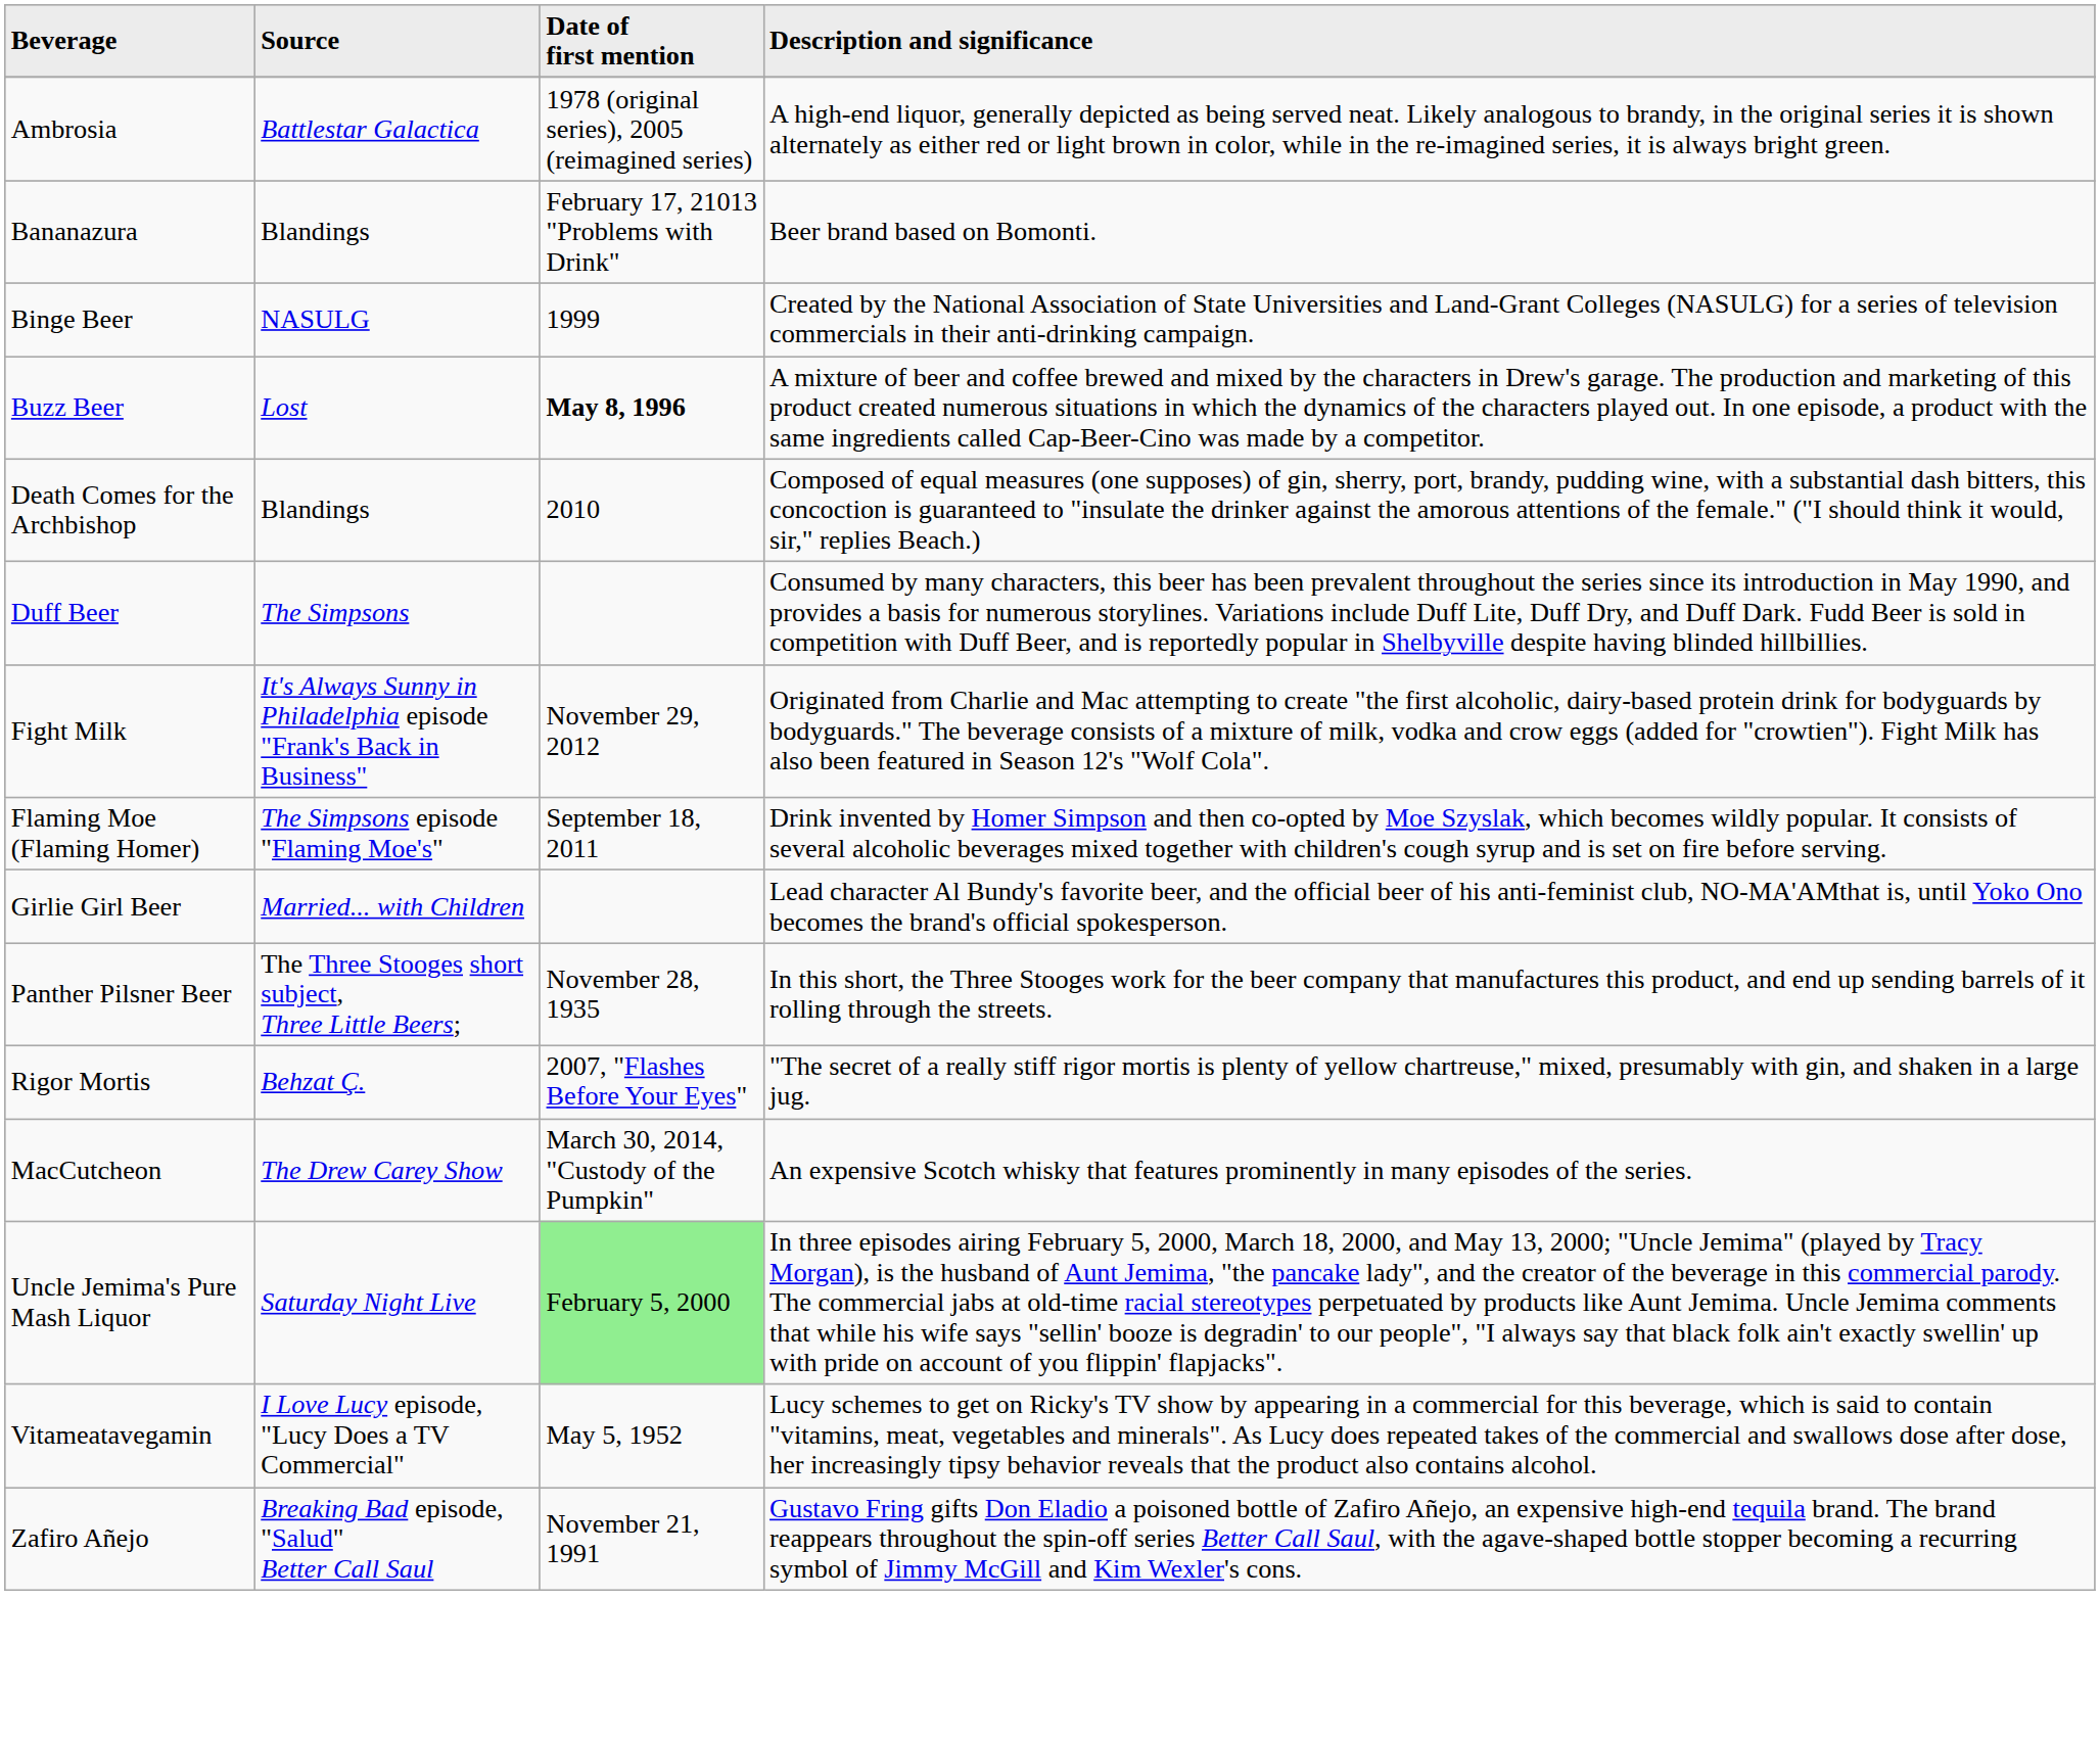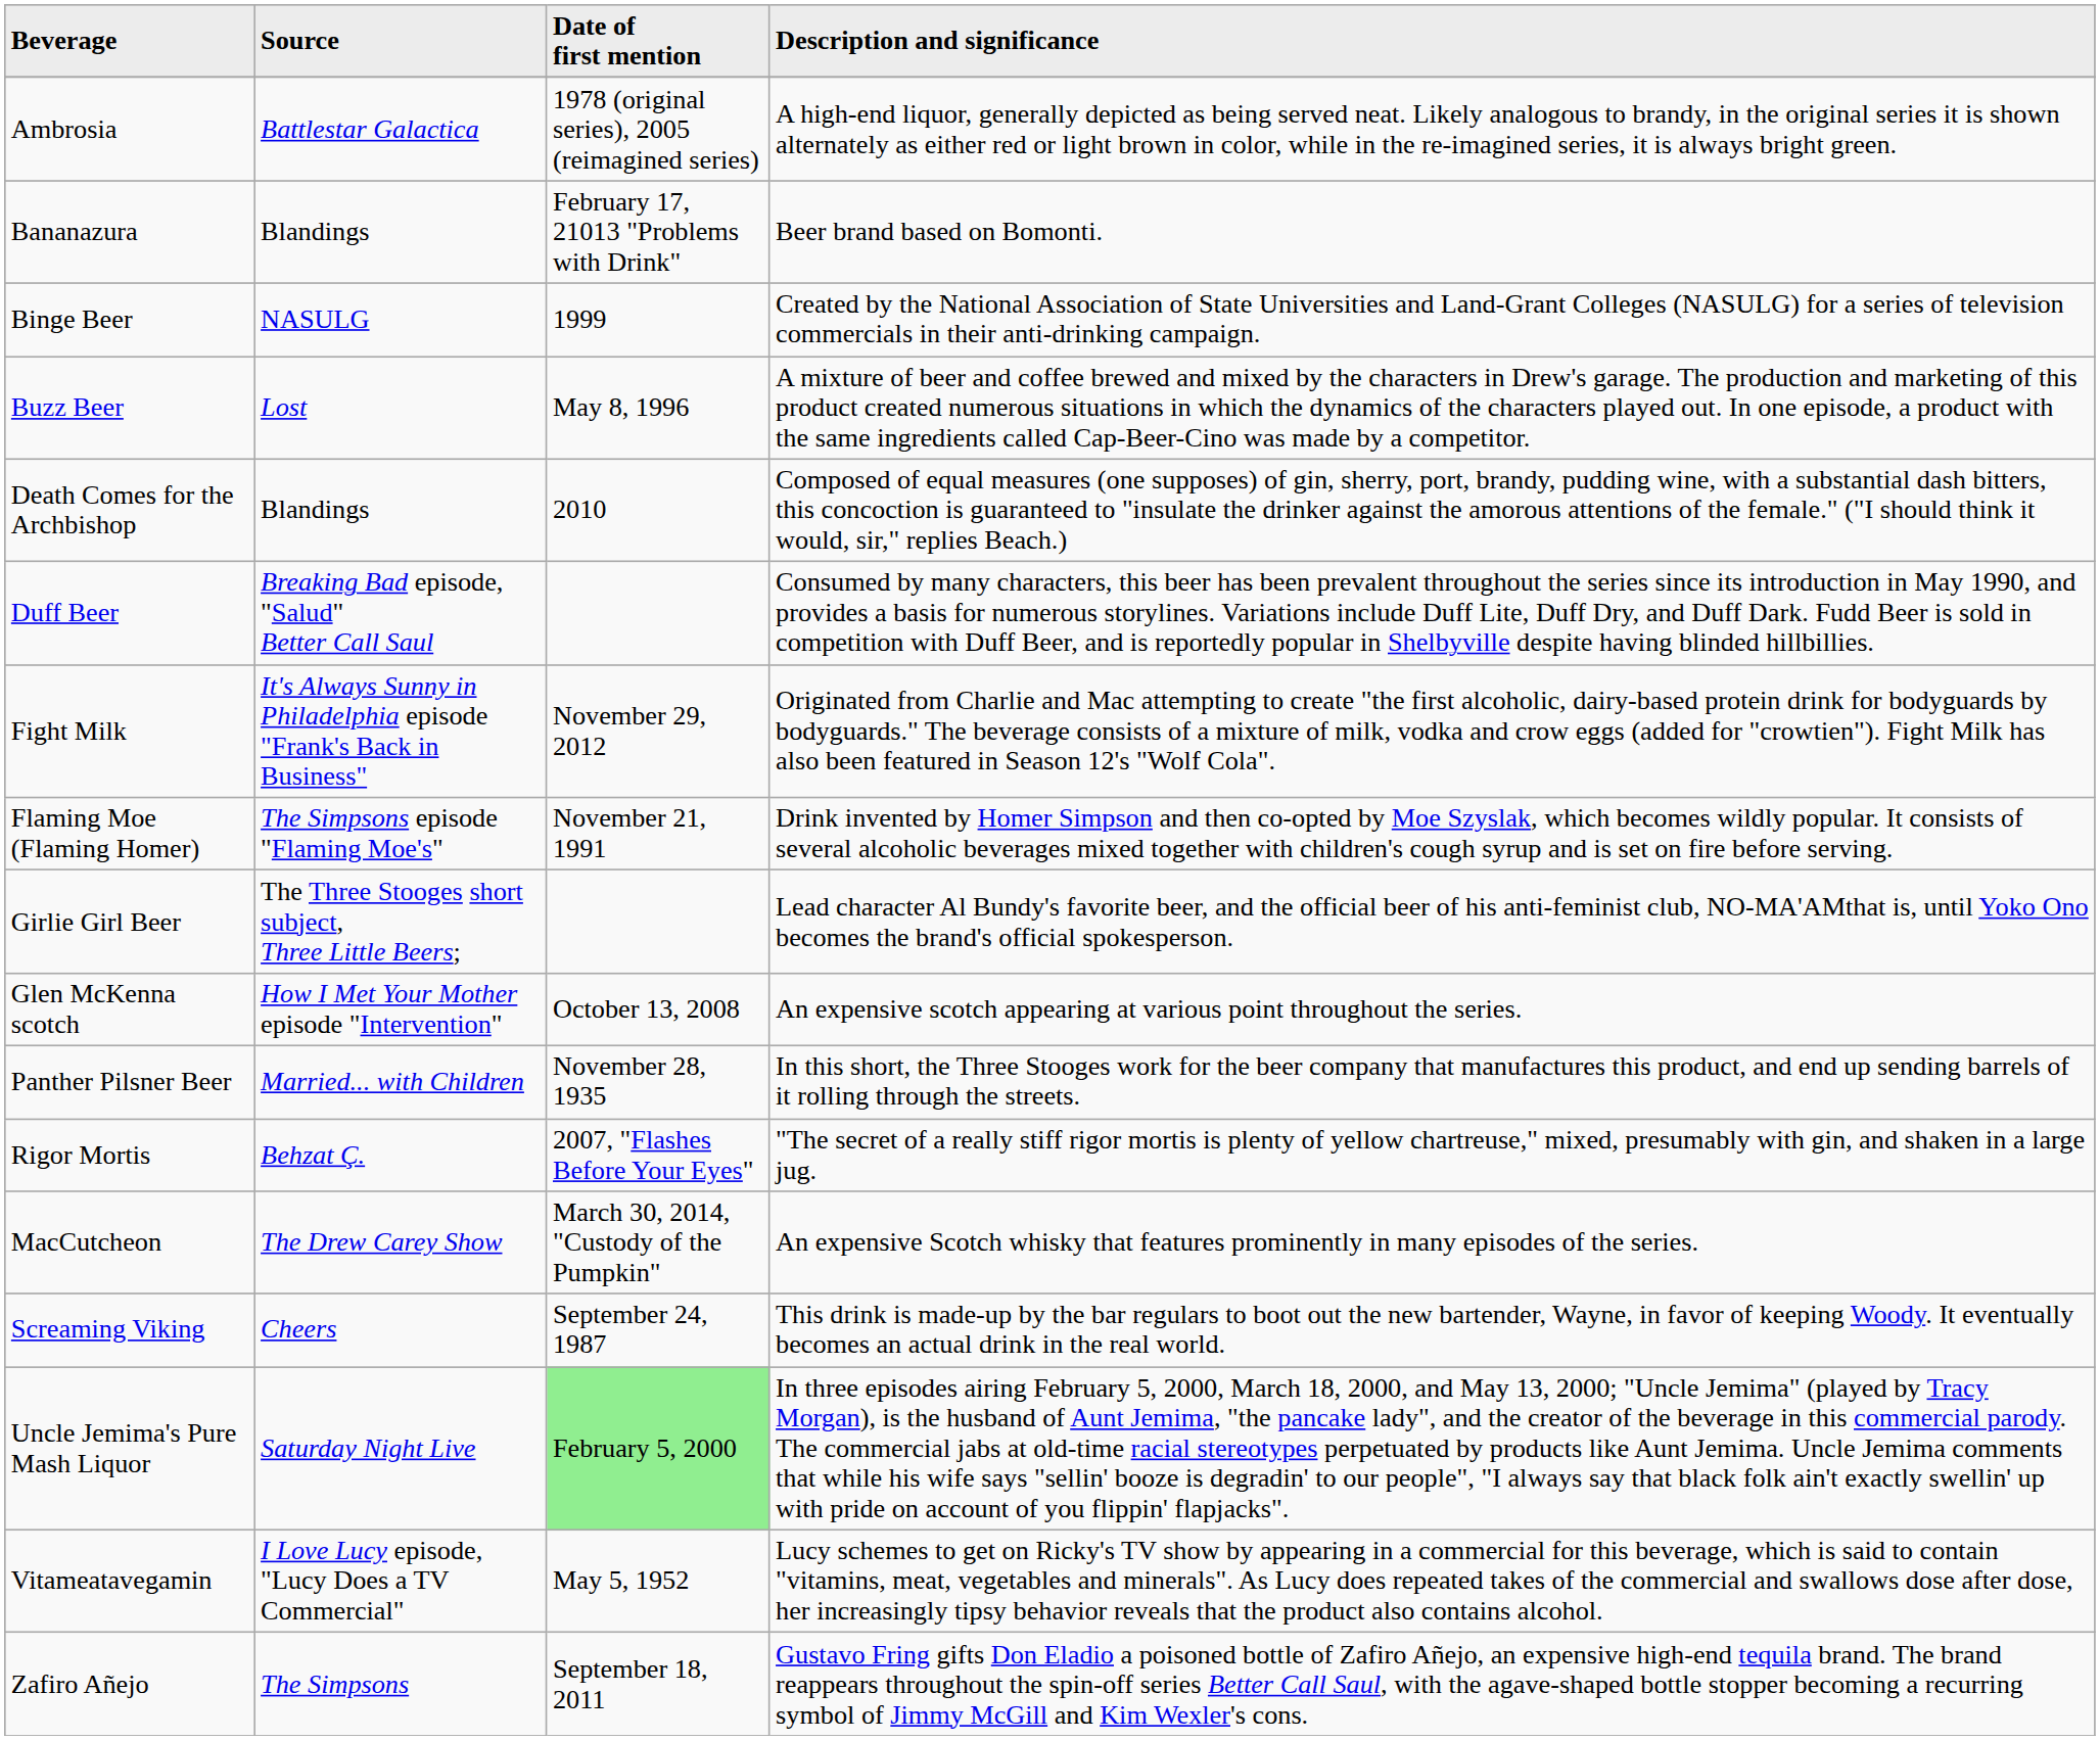 <table class="wikitable">
 <tr style="background:#ececec;">
 <td><strong>Beverage</strong></td>
 <td><strong>Source</strong></td>
 <td><strong>Date of<br>first mention</strong></td>
 <td><strong>Description and significance</strong></td>
 </tr>
 <tr>
 </tr>
 <tr>
 <td>Ambrosia</td>
 <td><em><a href='#'>Battlestar Galactica</a></em></td>
 <td>1978 (original series), 2005 (reimagined series)</td>
 <td>A high-end liquor, generally depicted as being served neat. Likely analogous to brandy, in the original series it is shown alternately as either red or light brown in color, while in the re-imagined series, it is always bright green.</td>
 </tr>
 <tr>
 <td>Bananazura</td>
 <td>Blandings</td>
 <td>February 17, 21013 "Problems with Drink"</td>
 <td>Beer brand based on Bomonti.</td>
 </tr>
 <tr>
 <td>Binge Beer</td>
 <td><a href='#'>NASULG</a></td>
 <td>1999</td>
 <td>Created by the National Association of State Universities and Land-Grant Colleges (NASULG) for a series of television commercials in their anti-drinking campaign.</td>
 </tr>
 <tr>
 <td><a href='#'>Buzz Beer</a></td>
 <td><em><a href='#'>Lost</a></em></td>
-<td><strong>May 8, 1996</strong></td>
+<td>May 8, 1996</td>
 <td>A mixture of beer and coffee brewed and mixed by the characters in Drew's garage. The production and marketing of this product created numerous situations in which the dynamics of the characters played out. In one episode, a product with the same ingredients called Cap-Beer-Cino was made by a competitor.</td>
 </tr>
 <tr>
 <td>Death Comes for the Archbishop</td>
 <td>Blandings</td>
 <td>2010</td>
 <td>Composed of equal measures (one supposes) of gin, sherry, port, brandy, pudding wine, with a substantial dash bitters, this concoction is guaranteed to "insulate the drinker against the amorous attentions of the female." ("I should think it would, sir," replies Beach.)</td>
 </tr>
 <tr>
 <td><a href='#'>Duff Beer</a></td>
-<td><em><a href='#'>The Simpsons</a></em></td>
+<td><em><a href='#'>Breaking Bad</a></em> episode,<br>"<a href='#'>Salud</a>"<br><em><a href='#'>Better Call Saul</a></em></td>
 <td></td>
 <td>Consumed by many characters, this beer has been prevalent throughout the series since its introduction in May 1990, and provides a basis for numerous storylines. Variations include Duff Lite, Duff Dry, and Duff Dark. Fudd Beer is sold in competition with Duff Beer, and is reportedly popular in <a href='#'>Shelbyville</a> despite having blinded hillbillies.</td>
 </tr>
 <tr>
 <td>Fight Milk</td>
 <td><em><a href='#'>It's Always Sunny in Philadelphia</a></em> episode <a href='#'>"Frank's Back in Business"</a></td>
 <td>November 29, 2012</td>
 <td>Originated from Charlie and Mac attempting to create "the first alcoholic, dairy-based protein drink for bodyguards by bodyguards." The beverage consists of a mixture of milk, vodka and crow eggs (added for "crowtien"). Fight Milk has also been featured in Season 12's "Wolf Cola".</td>
 </tr>
 <tr>
 <td>Flaming Moe<br>(Flaming Homer)</td>
 <td><em><a href='#'>The Simpsons</a></em> episode<br>"<a href='#'>Flaming Moe's</a>"</td>
-<td>September 18, 2011</td>
+<td>November 21, 1991</td>
 <td>Drink invented by <a href='#'>Homer Simpson</a> and then co-opted by <a href='#'>Moe Szyslak</a>, which becomes wildly popular. It consists of several alcoholic beverages mixed together with children's cough syrup and is set on fire before serving.</td>
 </tr>
 <tr>
 <td>Girlie Girl Beer</td>
-<td><em><a href='#'>Married... with Children</a></em></td>
+<td>The <a href='#'>Three Stooges</a> <a href='#'>short subject</a>,<br><em><a href='#'>Three Little Beers</a></em>;</td>
 <td></td>
 <td>Lead character Al Bundy's favorite beer, and the official beer of his anti-feminist club, NO-MA'AMthat is, until <a href='#'>Yoko Ono</a> becomes the brand's official spokesperson.</td>
 </tr>
 <tr>
+<td>Glen McKenna scotch</td>
+<td><em><a href='#'>How I Met Your Mother</a></em> episode "<a href='#'>Intervention</a>"</td>
+<td>October 13, 2008</td>
+<td>An expensive scotch appearing at various point throughout the series.</td>
+</tr>
+<tr>
 <td>Panther Pilsner Beer</td>
-<td>The <a href='#'>Three Stooges</a> <a href='#'>short subject</a>,<br><em><a href='#'>Three Little Beers</a></em>;</td>
+<td><em><a href='#'>Married... with Children</a></em></td>
 <td>November 28, 1935</td>
 <td>In this short, the Three Stooges work for the beer company that manufactures this product, and end up sending barrels of it rolling through the streets.</td>
 </tr>
 <tr>
 <td>Rigor Mortis</td>
 <td><em><a href='#'>Behzat Ç.</a></em></td>
 <td>2007, "<a href='#'>Flashes Before Your Eyes</a>"</td>
 <td>"The secret of a really stiff rigor mortis is plenty of yellow chartreuse," mixed, presumably with gin, and shaken in a large jug.</td>
 </tr>
 <tr>
 <td>MacCutcheon</td>
 <td><em><a href='#'>The Drew Carey Show</a></em></td>
 <td>March 30, 2014, "Custody of the Pumpkin"</td>
 <td>An expensive Scotch whisky that features prominently in many episodes of the series.</td>
 </tr>
 <tr>
+<td><a href='#'>Screaming Viking</a></td>
+<td><em><a href='#'>Cheers</a></em></td>
+<td>September 24, 1987</td>
+<td>This drink is made-up by the bar regulars to boot out the new bartender, Wayne, in favor of keeping <a href='#'>Woody</a>. It eventually becomes an actual drink in the real world.</td>
+</tr>
+<tr>
 <td>Uncle Jemima's Pure Mash Liquor</td>
 <td><em><a href='#'>Saturday Night Live</a></em></td>
 <td style="background: lightgreen;">February 5, 2000</td>
 <td>In three episodes airing February 5, 2000,  March 18, 2000, and May 13, 2000; "Uncle Jemima" (played by <a href='#'>Tracy Morgan</a>), is the husband of <a href='#'>Aunt Jemima</a>, "the <a href='#'>pancake</a> lady", and the creator of the beverage in this <a href='#'>commercial parody</a>. The commercial jabs at old-time <a href='#'>racial stereotypes</a> perpetuated by products like Aunt Jemima. Uncle Jemima comments that while his wife says "sellin' booze is degradin' to our people", "I always say that black folk ain't exactly swellin' up with pride on account of you flippin' flapjacks".</td>
 </tr>
 <tr>
 <td>Vitameatavegamin</td>
 <td><em><a href='#'>I Love Lucy</a></em> episode,<br>"Lucy Does a TV Commercial"</td>
 <td>May 5, 1952</td>
 <td>Lucy schemes to get on Ricky's TV show by appearing in a commercial for this beverage, which is said to contain "vitamins, meat, vegetables and minerals". As Lucy does repeated takes of the commercial and swallows dose after dose, her increasingly tipsy behavior reveals that the product also contains alcohol.</td>
 </tr>
 <tr>
 <td>Zafiro Añejo</td>
-<td><em><a href='#'>Breaking Bad</a></em> episode,<br>"<a href='#'>Salud</a>"<br><em><a href='#'>Better Call Saul</a></em></td>
-<td>November 21, 1991</td>
+<td><em><a href='#'>The Simpsons</a></em></td>
+<td>September 18, 2011</td>
 <td><a href='#'>Gustavo Fring</a> gifts <a href='#'>Don Eladio</a> a poisoned bottle of Zafiro Añejo, an expensive high-end <a href='#'>tequila</a> brand. The brand reappears throughout the spin-off series <em><a href='#'>Better Call Saul</a></em>, with the agave-shaped bottle stopper becoming a recurring symbol of <a href='#'>Jimmy McGill</a> and <a href='#'>Kim Wexler</a>'s cons.</td>
 </tr>
 </table>
